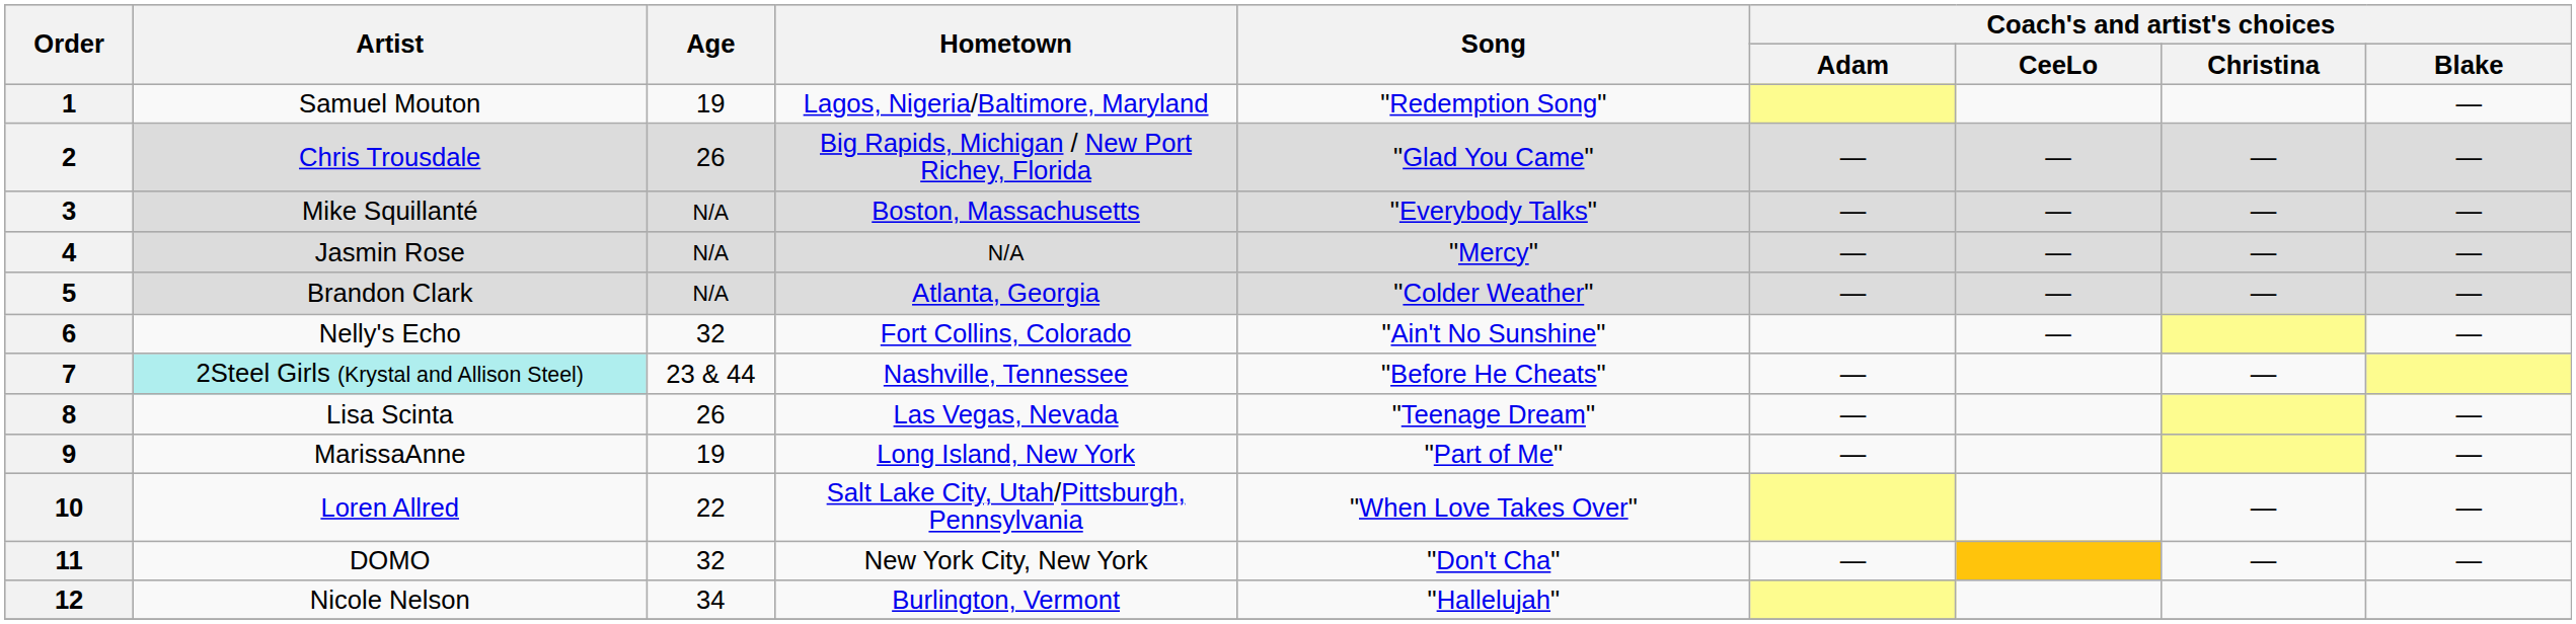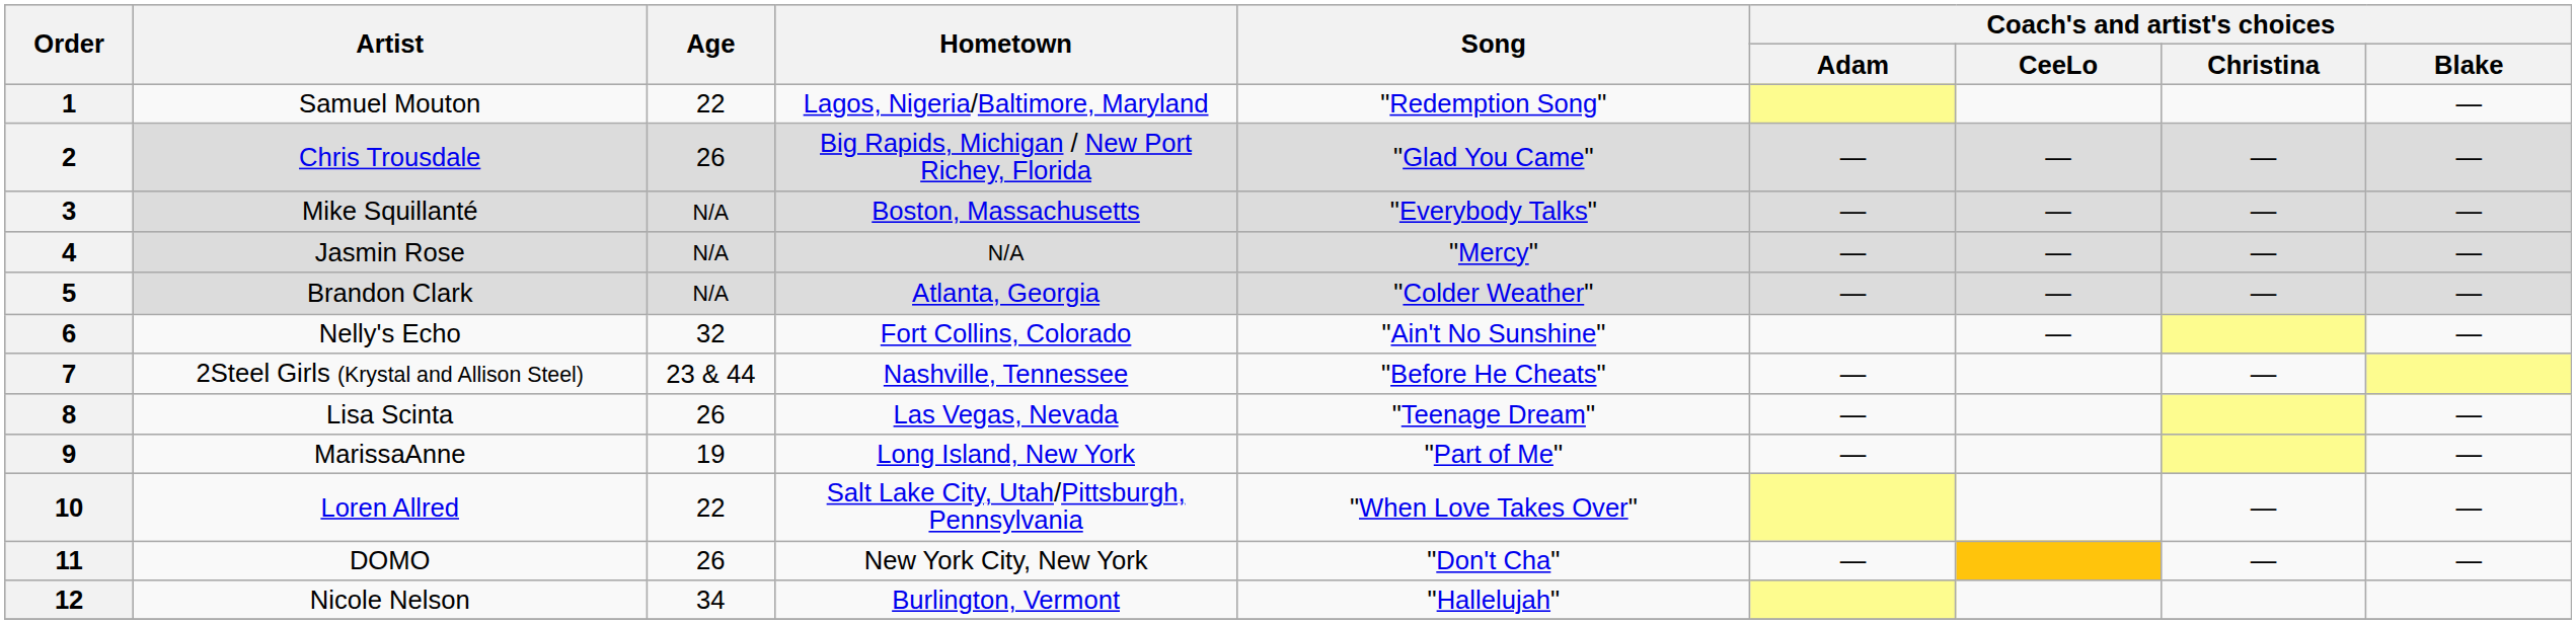 <table class="wikitable" style="text-align:center; line-height:17px; width:100%;">
 <tr>
 <th scope="col" rowspan="2" width="05%">Order</th>
 <th scope="col" rowspan="2" width="20%">Artist</th>
 <th scope="col" rowspan="2" width="05%">Age</th>
 <th scope="col" rowspan="2" width="18%">Hometown</th>
 <th scope="col" rowspan="2" width="20%">Song</th>
 <th scope="col" colspan="4" width="32%">Coach's and artist's choices</th>
 </tr>
 <tr>
 <th width="08%">Adam</th>
 <th width="08%">CeeLo</th>
 <th width="08%">Christina</th>
 <th width="08%">Blake</th>
 </tr>
 <tr>
 <th>1</th>
 <td>Samuel Mouton</td>
-<td>19</td>
+<td>22</td>
 <td><a href='#'>Lagos, Nigeria</a>/<a href='#'>Baltimore, Maryland</a></td>
 <td>"<a href='#'>Redemption Song</a>"</td>
 <td style="background:#fdfc8f;"><strong></strong></td>
 <td><strong></strong></td>
 <td><strong></strong></td>
 <td>—</td>
 </tr>
 <tr>
 <th>2</th>
 <td style="background:#DCDCDC;"><a href='#'>Chris Trousdale</a></td>
 <td style="background:#DCDCDC;">26</td>
 <td style="background:#DCDCDC;"><a href='#'>Big Rapids, Michigan</a> / <a href='#'>New Port Richey, Florida</a></td>
 <td style="background:#DCDCDC;">"<a href='#'>Glad You Came</a>"</td>
 <td style="background:#DCDCDC;">—</td>
 <td style="background:#DCDCDC;">—</td>
 <td style="background:#DCDCDC;">—</td>
 <td style="background:#DCDCDC;">—</td>
 </tr>
 <tr>
 <th>3</th>
 <td style="background:#DCDCDC;">Mike Squillanté</td>
 <td style="background:#DCDCDC;"><small>N/A</small></td>
 <td style="background:#DCDCDC;"><a href='#'>Boston, Massachusetts</a></td>
 <td style="background:#DCDCDC;">"<a href='#'>Everybody Talks</a>"</td>
 <td style="background:#DCDCDC;">—</td>
 <td style="background:#DCDCDC;">—</td>
 <td style="background:#DCDCDC;">—</td>
 <td style="background:#DCDCDC;">—</td>
 </tr>
 <tr>
 <th>4</th>
 <td style="background:#DCDCDC;">Jasmin Rose</td>
 <td style="background:#DCDCDC;"><small>N/A</small></td>
 <td style="background:#DCDCDC;"><small>N/A</small></td>
 <td style="background:#DCDCDC;">"<a href='#'>Mercy</a>"</td>
 <td style="background:#DCDCDC;">—</td>
 <td style="background:#DCDCDC;">—</td>
 <td style="background:#DCDCDC;">—</td>
 <td style="background:#DCDCDC;">—</td>
 </tr>
 <tr>
 <th>5</th>
 <td style="background:#DCDCDC;">Brandon Clark</td>
 <td style="background:#DCDCDC;"><small>N/A</small></td>
 <td style="background:#DCDCDC;"><a href='#'>Atlanta, Georgia</a></td>
 <td style="background:#DCDCDC;">"<a href='#'>Colder Weather</a>"</td>
 <td style="background:#DCDCDC;">—</td>
 <td style="background:#DCDCDC;">—</td>
 <td style="background:#DCDCDC;">—</td>
 <td style="background:#DCDCDC;">—</td>
 </tr>
 <tr>
 <th>6</th>
 <td>Nelly's Echo</td>
 <td>32</td>
 <td><a href='#'>Fort Collins, Colorado</a></td>
 <td>"<a href='#'>Ain't No Sunshine</a>"</td>
 <td><strong></strong></td>
 <td>—</td>
 <td style="background:#fdfc8f;"><strong></strong></td>
 <td>—</td>
 </tr>
 <tr>
 <th>7</th>
-<td style="background: paleturquoise;">2Steel Girls <small>(Krystal and Allison Steel)</small></td>
+<td>2Steel Girls <small>(Krystal and Allison Steel)</small></td>
 <td>23 & 44</td>
 <td><a href='#'>Nashville, Tennessee</a></td>
 <td>"<a href='#'>Before He Cheats</a>"</td>
 <td>—</td>
 <td><strong></strong></td>
 <td>—</td>
 <td style="background:#fdfc8f;"><strong></strong></td>
 </tr>
 <tr>
 <th>8</th>
 <td>Lisa Scinta</td>
 <td>26</td>
 <td><a href='#'>Las Vegas, Nevada</a></td>
 <td>"<a href='#'>Teenage Dream</a>"</td>
 <td>—</td>
 <td><strong></strong></td>
 <td style="background:#fdfc8f;"><strong></strong></td>
 <td>—</td>
 </tr>
 <tr>
 <th>9</th>
 <td>MarissaAnne</td>
 <td>19</td>
 <td><a href='#'>Long Island, New York</a></td>
 <td>"<a href='#'>Part of Me</a>"</td>
 <td>—</td>
 <td><strong></strong></td>
 <td style="background:#fdfc8f;"><strong></strong></td>
 <td>—</td>
 </tr>
 <tr>
 <th>10</th>
 <td><a href='#'>Loren Allred</a></td>
 <td>22</td>
 <td><a href='#'>Salt Lake City, Utah</a>/<a href='#'>Pittsburgh, Pennsylvania</a></td>
 <td>"<a href='#'>When Love Takes Over</a>"</td>
 <td style="background:#fdfc8f;"><strong></strong></td>
 <td><strong></strong></td>
 <td>—</td>
 <td>—</td>
 </tr>
 <tr>
 <th>11</th>
 <td>DOMO</td>
-<td>32</td>
+<td>26</td>
 <td>New York City, New York</td>
 <td>"<a href='#'>Don't Cha</a>"</td>
 <td>—</td>
 <td style="background:#FFC40C;"><strong></strong></td>
 <td>—</td>
 <td>—</td>
 </tr>
 <tr>
 <th>12</th>
 <td>Nicole Nelson</td>
 <td>34</td>
 <td><a href='#'>Burlington, Vermont</a></td>
 <td>"<a href='#'>Hallelujah</a>"</td>
 <td style="background:#fdfc8f;"><strong></strong></td>
 <td><strong></strong></td>
 <td><strong></strong></td>
 <td><strong></strong></td>
 </tr>
 <tr>
 </tr>
 </table>
